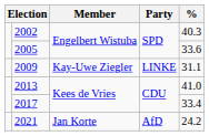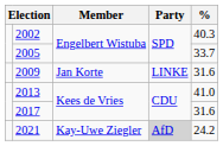 <table class=wikitable>
 <tr>
 <th colspan=2>Election</th>
 <th>Member</th>
 <th>Party</th>
 <th>%</th>
 </tr>
 <tr>
 <td rowspan=2 bgcolor=></td>
 <td><a href='#'>2002</a></td>
 <td rowspan=2><a href='#'>Engelbert Wistuba</a></td>
 <td rowspan=2><a href='#'>SPD</a></td>
 <td align=right>40.3</td>
 </tr>
 <tr>
 <td><a href='#'>2005</a></td>
-<td align=right>33.6</td>
+<td align=right>33.7</td>
 </tr>
 <tr>
 <td bgcolor=></td>
 <td><a href='#'>2009</a></td>
-<td><a href='#'>Kay-Uwe Ziegler</a></td>
+<td><a href='#'>Jan Korte</a></td>
 <td><a href='#'>LINKE</a></td>
-<td align=right>31.1</td>
+<td align=right>31.6</td>
 </tr>
 <tr>
 <td rowspan=2 bgcolor=></td>
 <td><a href='#'>2013</a></td>
 <td rowspan=2><a href='#'>Kees de Vries</a></td>
 <td rowspan=2><a href='#'>CDU</a></td>
 <td align=right>41.0</td>
 </tr>
 <tr>
 <td><a href='#'>2017</a></td>
-<td align=right>33.4</td>
+<td align=right>31.6</td>
 </tr>
 <tr>
 <td bgcolor=></td>
 <td><a href='#'>2021</a></td>
-<td><a href='#'>Jan Korte</a></td>
-<td><a href='#'>AfD</a></td>
+<td><a href='#'>Kay-Uwe Ziegler</a></td>
+<td style="background: lightgrey;"><a href='#'>AfD</a></td>
 <td align=right>24.2</td>
 </tr>
 </table>
